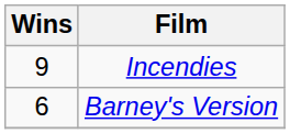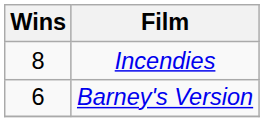 <table class="wikitable" style="text-align:center;">
 <tr>
 <th scope="col" width="17">Wins</th>
 <th scope="col" align="center">Film</th>
 </tr>
 <tr>
-<td rowspan="1" style="text-align:center;">9</td>
+<td rowspan="1" style="text-align:center;">8</td>
 <td><em><a href='#'>Incendies</a></em></td>
 </tr>
 <tr>
 <td rowspan="1" style="text-align:center;">6</td>
 <td><em><a href='#'>Barney's Version</a></em></td>
 </tr>
 <tr>
 </tr>
 </table>
